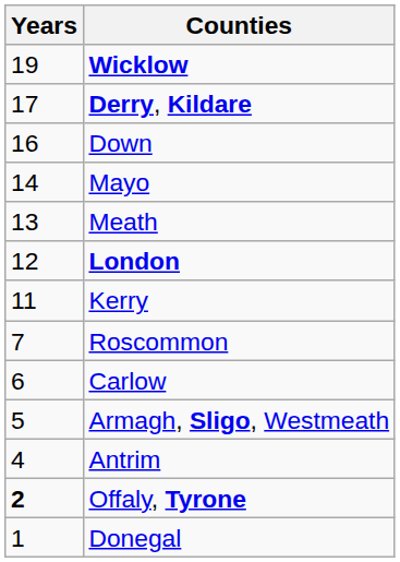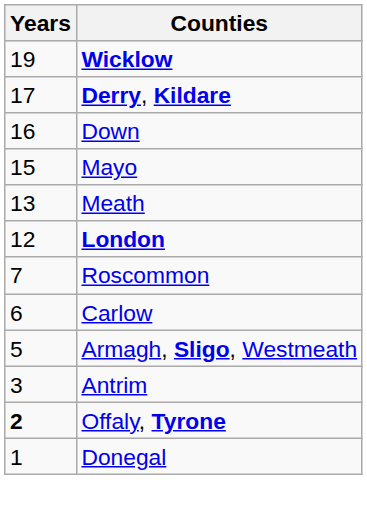 <table class="wikitable" style="font-size:95%">
 <tr>
 <th>Years</th>
 <th>Counties</th>
 </tr>
 <tr>
 <td>19</td>
 <td style="text-align:left;"><strong><a href='#'>Wicklow</a></strong></td>
 </tr>
 <tr>
 <td>17</td>
 <td style="text-align:left;"><a href='#'><strong>Derry</strong></a>, <strong><a href='#'>Kildare</a></strong></td>
 </tr>
 <tr>
 <td>16</td>
 <td style="text-align:left;"><a href='#'>Down</a></td>
 </tr>
 <tr>
-<td>14</td>
+<td>15</td>
 <td style="text-align:left;"><a href='#'>Mayo</a></td>
 </tr>
 <tr>
 <td>13</td>
 <td style="text-align:left;"><a href='#'>Meath</a></td>
 </tr>
 <tr>
 <td>12</td>
 <td><a href='#'><strong>London</strong></a></td>
-</tr>
-<tr>
-<td>11</td>
-<td style="text-align:left;"><a href='#'>Kerry</a></td>
 </tr>
 <tr>
 <td>7</td>
 <td style="text-align:left;"><a href='#'>Roscommon</a></td>
 </tr>
 <tr>
 <td>6</td>
 <td style="text-align:left;"><a href='#'>Carlow</a></td>
 </tr>
 <tr>
 <td>5</td>
 <td style="text-align:left;"><a href='#'>Armagh</a>, <a href='#'><strong>Sligo</strong></a>, <a href='#'>Westmeath</a></td>
 </tr>
 <tr>
-<td>4</td>
+<td>3</td>
 <td style="text-align:left;"><a href='#'>Antrim</a></td>
 </tr>
 <tr>
 <td><strong>2</strong></td>
 <td style="text-align:left;"><a href='#'>Offaly</a>, <a href='#'><strong>Tyrone</strong></a></td>
 </tr>
 <tr>
 <td>1</td>
 <td style="text-align:left;"><a href='#'>Donegal</a></td>
 </tr>
 </table>
